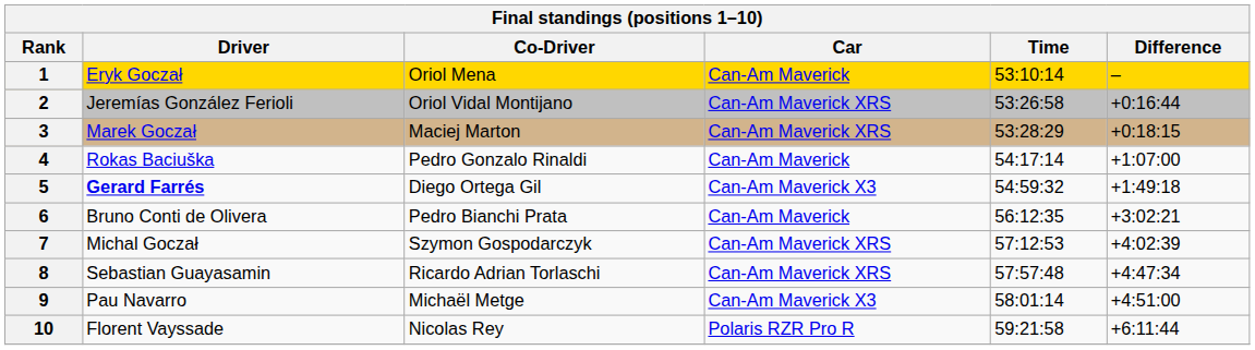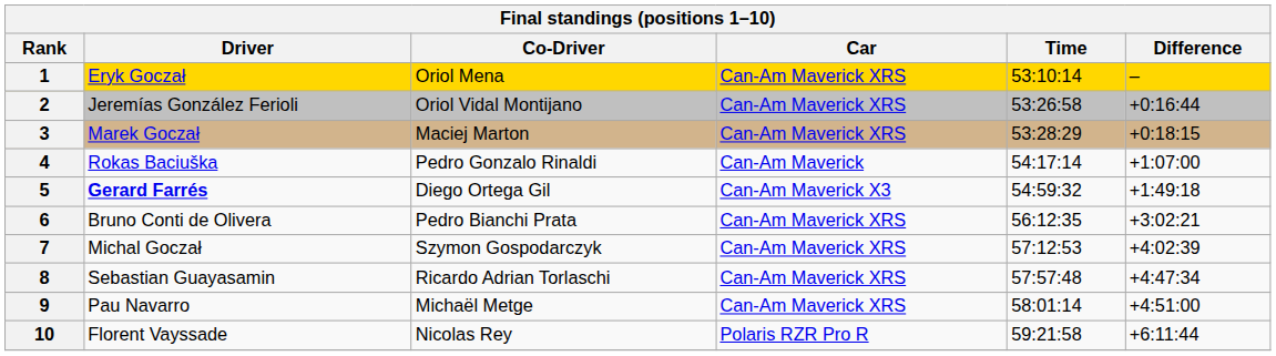 <table class="wikitable" style="width:70em;margin-bottom:0;">
 <tr>
 <th colspan=6>Final standings (positions 1–10)</th>
 </tr>
 <tr>
 <th>Rank</th>
 <th>Driver</th>
 <th>Co-Driver</th>
 <th>Car</th>
 <th>Time</th>
 <th>Difference</th>
 </tr>
 <tr style="background:gold;">
 <th>1</th>
 <td> <a href='#'>Eryk Goczał</a></td>
 <td> Oriol Mena</td>
-<td><a href='#'>Can-Am Maverick</a></td>
+<td><a href='#'>Can-Am Maverick XRS</a></td>
 <td>53:10:14</td>
 <td>–</td>
 </tr>
 <tr style="background:silver;">
 <th>2</th>
 <td> Jeremías González Ferioli</td>
 <td> Oriol Vidal Montijano</td>
 <td><a href='#'>Can-Am Maverick XRS</a></td>
 <td>53:26:58</td>
 <td>+0:16:44</td>
 </tr>
 <tr style="background:tan;">
 <th>3</th>
 <td> <a href='#'>Marek Goczał</a></td>
 <td> Maciej Marton</td>
 <td><a href='#'>Can-Am Maverick XRS</a></td>
 <td>53:28:29</td>
 <td>+0:18:15</td>
 </tr>
 <tr>
 <th>4</th>
 <td> <a href='#'>Rokas Baciuška</a></td>
 <td> Pedro Gonzalo Rinaldi</td>
 <td><a href='#'>Can-Am Maverick</a></td>
 <td>54:17:14</td>
 <td>+1:07:00</td>
 </tr>
 <tr>
 <th>5</th>
 <td><strong> <a href='#'>Gerard Farrés</a></strong></td>
 <td> Diego Ortega Gil</td>
 <td><a href='#'>Can-Am Maverick X3</a></td>
 <td>54:59:32</td>
 <td>+1:49:18</td>
 </tr>
 <tr>
 <th>6</th>
 <td> Bruno Conti de Olivera</td>
 <td> Pedro Bianchi Prata</td>
-<td><a href='#'>Can-Am Maverick</a></td>
+<td><a href='#'>Can-Am Maverick XRS</a></td>
 <td>56:12:35</td>
 <td>+3:02:21</td>
 </tr>
 <tr>
 <th>7</th>
 <td> Michal Goczał</td>
 <td> Szymon Gospodarczyk</td>
 <td><a href='#'>Can-Am Maverick XRS</a></td>
 <td>57:12:53</td>
 <td>+4:02:39</td>
 </tr>
 <tr>
 <th>8</th>
 <td> Sebastian Guayasamin</td>
 <td> Ricardo Adrian Torlaschi</td>
 <td><a href='#'>Can-Am Maverick XRS</a></td>
 <td>57:57:48</td>
 <td>+4:47:34</td>
 </tr>
 <tr>
 <th>9</th>
 <td> Pau Navarro</td>
 <td> Michaël Metge</td>
-<td><a href='#'>Can-Am Maverick X3</a></td>
+<td><a href='#'>Can-Am Maverick XRS</a></td>
 <td>58:01:14</td>
 <td>+4:51:00</td>
 </tr>
 <tr>
 <th>10</th>
 <td> Florent Vayssade</td>
 <td> Nicolas Rey</td>
 <td><a href='#'>Polaris RZR Pro R</a></td>
 <td>59:21:58</td>
 <td>+6:11:44</td>
 </tr>
 <tr>
 </tr>
 </table>
